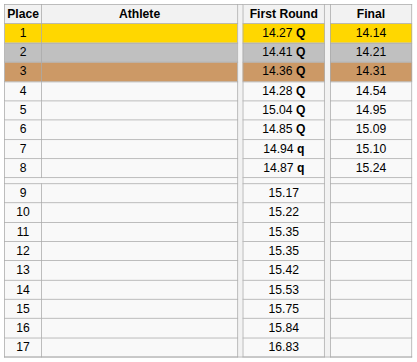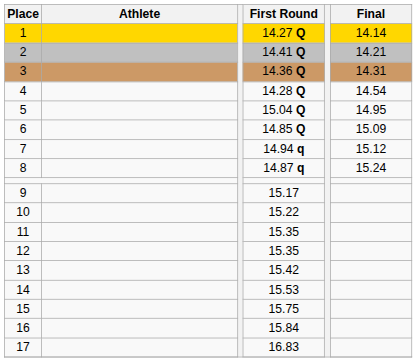 <table class="wikitable" style="text-align:center">
 <tr>
 <th>Place</th>
 <th width=250>Athlete</th>
 <th rowspan=20></th>
 <th width=100>First Round</th>
 <th rowspan=20></th>
 <th width=100>Final</th>
 </tr>
 <tr bgcolor=gold>
 <td>1</td>
 <td align=left></td>
 <td>14.27 <strong>Q</strong></td>
 <td>14.14</td>
 </tr>
 <tr bgcolor=silver>
 <td>2</td>
 <td align=left></td>
 <td>14.41 <strong>Q</strong></td>
 <td>14.21</td>
 </tr>
 <tr bgcolor=cc9966>
 <td>3</td>
 <td align=left></td>
 <td>14.36 <strong>Q</strong></td>
 <td>14.31</td>
 </tr>
 <tr>
 <td>4</td>
 <td align=left></td>
 <td>14.28 <strong>Q</strong></td>
 <td>14.54</td>
 </tr>
 <tr>
 <td>5</td>
 <td align=left></td>
 <td>15.04 <strong>Q</strong></td>
 <td>14.95</td>
 </tr>
 <tr>
 <td>6</td>
 <td align=left></td>
 <td>14.85 <strong>Q</strong></td>
 <td>15.09</td>
 </tr>
 <tr>
 <td>7</td>
 <td align=left></td>
 <td>14.94 <strong>q</strong></td>
-<td>15.10</td>
+<td>15.12</td>
 </tr>
 <tr>
 <td>8</td>
 <td align=left></td>
 <td>14.87 <strong>q</strong></td>
 <td>15.24</td>
 </tr>
 <tr>
 <td colspan=10></td>
 </tr>
 <tr>
 <td>9</td>
 <td align=left></td>
 <td>15.17</td>
 <td></td>
 </tr>
 <tr>
 <td>10</td>
 <td align=left></td>
 <td>15.22</td>
 <td></td>
 </tr>
 <tr>
 <td>11</td>
 <td align=left></td>
 <td>15.35</td>
 <td></td>
 </tr>
 <tr>
 <td>12</td>
 <td align=left></td>
 <td>15.35</td>
 <td></td>
 </tr>
 <tr>
 <td>13</td>
 <td align=left></td>
 <td>15.42</td>
 <td></td>
 </tr>
 <tr>
 <td>14</td>
 <td align=left></td>
 <td>15.53</td>
 <td></td>
 </tr>
 <tr>
 <td>15</td>
 <td align=left></td>
 <td>15.75</td>
 <td></td>
 </tr>
 <tr>
 <td>16</td>
 <td align=left></td>
 <td>15.84</td>
 <td></td>
 </tr>
 <tr>
 <td>17</td>
 <td align=left></td>
 <td>16.83</td>
 <td></td>
 </tr>
 <tr>
 </tr>
 </table>
